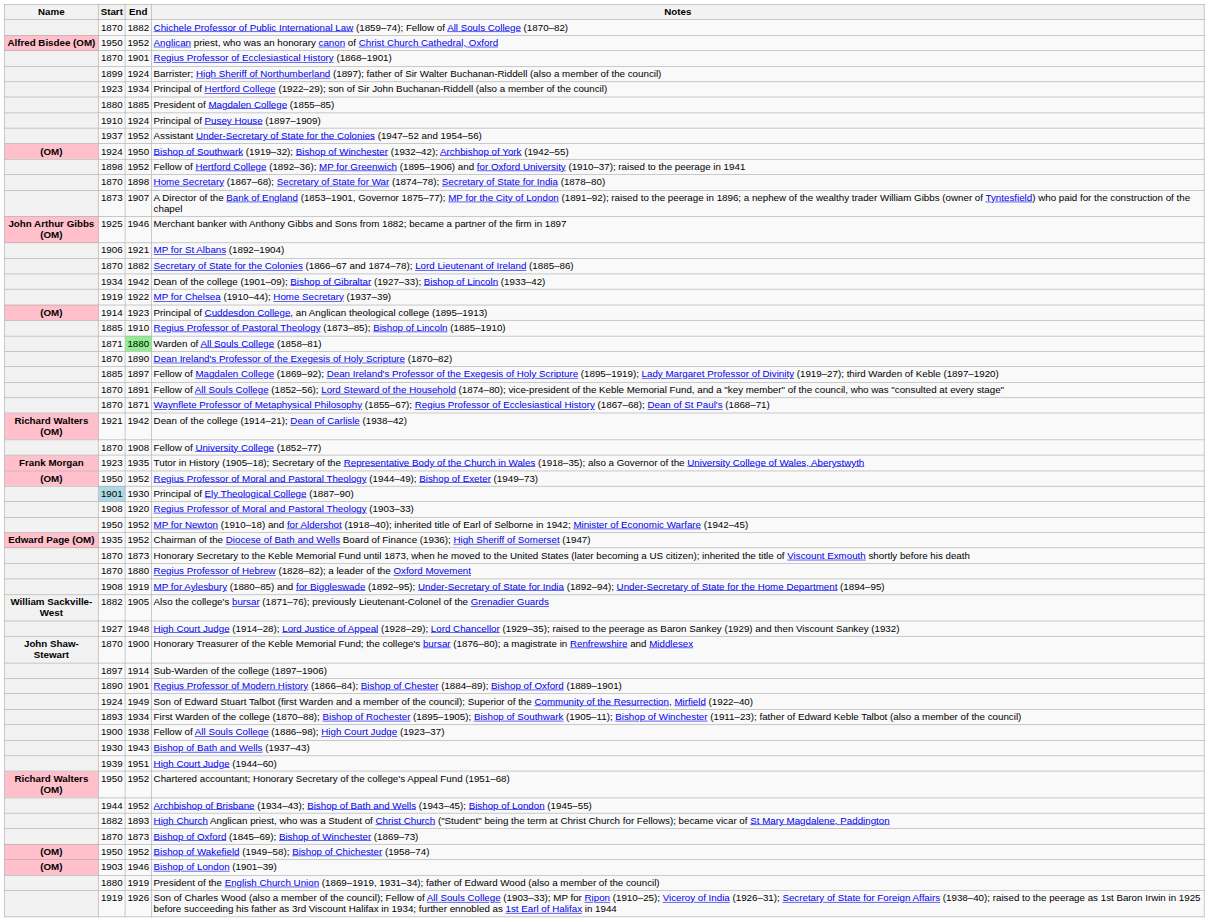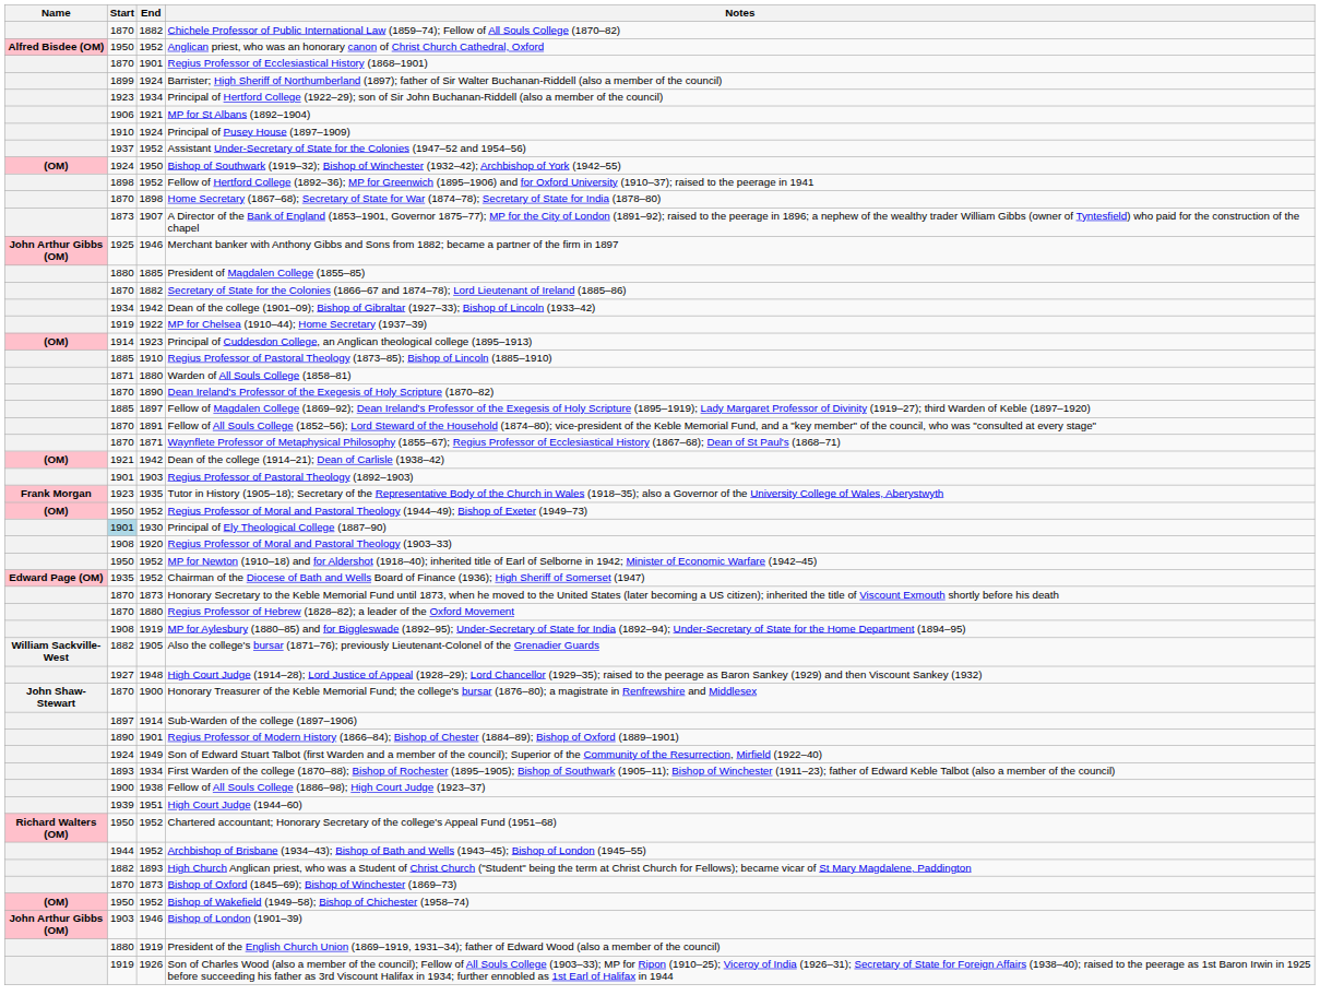 <table class="wikitable sortable">
 <tr>
 <th scope="col">Name</th>
 <th scope="col">Start</th>
 <th scope="col">End</th>
 <th scope="col" class="unsortable">Notes</th>
 </tr>
 <tr valign="top">
 <th scope="row"></th>
 <td align="center">1870</td>
 <td align="center">1882</td>
 <td><a href='#'>Chichele Professor of Public International Law</a> (1859–74); Fellow of <a href='#'>All Souls College</a> (1870–82)</td>
 </tr>
 <tr valign="top">
 <th style="background-color:pink" scope="row">Alfred Bisdee (OM)</th>
 <td align="center">1950</td>
 <td align="center">1952</td>
 <td><a href='#'>Anglican</a> priest, who was an honorary <a href='#'>canon</a> of <a href='#'>Christ Church Cathedral, Oxford</a></td>
 </tr>
 <tr valign="top">
 <th scope="row"></th>
 <td align="center">1870</td>
 <td align="center">1901</td>
 <td><a href='#'>Regius Professor of Ecclesiastical History</a> (1868–1901)</td>
 </tr>
 <tr valign="top">
 <th scope="row"></th>
 <td align="center">1899</td>
 <td align="center">1924</td>
 <td>Barrister; <a href='#'>High Sheriff of Northumberland</a> (1897); father of Sir Walter Buchanan-Riddell (also a member of the council)</td>
 </tr>
 <tr valign="top">
 <th scope="row"></th>
 <td align="center">1923</td>
 <td align="center">1934</td>
 <td>Principal of <a href='#'>Hertford College</a> (1922–29); son of Sir John Buchanan-Riddell (also a member of the council)</td>
 </tr>
 <tr valign="top">
 <th scope="row"></th>
-<td align="center">1880</td>
-<td align="center">1885</td>
-<td>President of <a href='#'>Magdalen College</a> (1855–85)</td>
+<td align="center">1906</td>
+<td align="center">1921</td>
+<td><a href='#'>MP for St Albans</a> (1892–1904)</td>
 </tr>
 <tr valign="top">
 <th scope="row"></th>
 <td align="center">1910</td>
 <td align="center">1924</td>
 <td>Principal of <a href='#'>Pusey House</a> (1897–1909)</td>
 </tr>
 <tr valign="top">
 <th scope="row"></th>
 <td align="center">1937</td>
 <td align="center">1952</td>
 <td>Assistant <a href='#'>Under-Secretary of State for the Colonies</a> (1947–52 and 1954–56)</td>
 </tr>
 <tr valign="top">
 <th style="background-color:pink" scope="row"> (OM)</th>
 <td align="center">1924</td>
 <td align="center">1950</td>
 <td><a href='#'>Bishop of Southwark</a> (1919–32); <a href='#'>Bishop of Winchester</a> (1932–42); <a href='#'>Archbishop of York</a> (1942–55)</td>
 </tr>
 <tr valign="top">
 <th scope="row"></th>
 <td align="center">1898</td>
 <td align="center">1952</td>
 <td>Fellow of <a href='#'>Hertford College</a> (1892–36); <a href='#'>MP for Greenwich</a> (1895–1906) and <a href='#'>for Oxford University</a> (1910–37); raised to the peerage in 1941</td>
 </tr>
 <tr valign="top">
 <th scope="row"></th>
 <td align="center">1870</td>
 <td align="center">1898</td>
 <td><a href='#'>Home Secretary</a> (1867–68); <a href='#'>Secretary of State for War</a> (1874–78); <a href='#'>Secretary of State for India</a> (1878–80)</td>
 </tr>
 <tr valign="top">
 <th scope="row"></th>
 <td align="center">1873</td>
 <td align="center">1907</td>
 <td>A Director of the <a href='#'>Bank of England</a> (1853–1901, Governor 1875–77); <a href='#'>MP for the City of London</a> (1891–92); raised to the peerage in 1896; a nephew of the wealthy trader William Gibbs (owner of <a href='#'>Tyntesfield</a>) who paid for the construction of the chapel</td>
 </tr>
 <tr valign="top">
 <th style="background-color:pink" scope="row">John Arthur Gibbs (OM)</th>
 <td align="center">1925</td>
 <td align="center">1946</td>
 <td>Merchant banker with Anthony Gibbs and Sons from 1882; became a partner of the firm in 1897</td>
 </tr>
 <tr valign="top">
 <th scope="row"></th>
-<td align="center">1906</td>
-<td align="center">1921</td>
-<td><a href='#'>MP for St Albans</a> (1892–1904)</td>
+<td align="center">1880</td>
+<td align="center">1885</td>
+<td>President of <a href='#'>Magdalen College</a> (1855–85)</td>
 </tr>
 <tr valign="top">
 <th scope="row"></th>
 <td align="center">1870</td>
 <td align="center">1882</td>
 <td><a href='#'>Secretary of State for the Colonies</a> (1866–67 and 1874–78); <a href='#'>Lord Lieutenant of Ireland</a> (1885–86)</td>
 </tr>
 <tr valign="top">
 <th scope="row"></th>
 <td align="center">1934</td>
 <td align="center">1942</td>
 <td>Dean of the college (1901–09); <a href='#'>Bishop of Gibraltar</a> (1927–33); <a href='#'>Bishop of Lincoln</a> (1933–42)</td>
 </tr>
 <tr valign="top">
 <th scope="row"></th>
 <td align="center">1919</td>
 <td align="center">1922</td>
 <td><a href='#'>MP for Chelsea</a> (1910–44); <a href='#'>Home Secretary</a> (1937–39)</td>
 </tr>
 <tr valign="top">
 <th style="background-color:pink" scope="row"> (OM)</th>
 <td align="center">1914</td>
 <td align="center">1923</td>
 <td>Principal of <a href='#'>Cuddesdon College</a>, an Anglican theological college (1895–1913)</td>
 </tr>
 <tr valign="top">
 <th scope="row"></th>
 <td align="center">1885</td>
 <td align="center">1910</td>
 <td><a href='#'>Regius Professor of Pastoral Theology</a> (1873–85); <a href='#'>Bishop of Lincoln</a> (1885–1910)</td>
 </tr>
 <tr valign="top">
 <th scope="row"></th>
 <td align="center">1871</td>
-<td align="center" style="background: lightgreen;">1880</td>
+<td align="center">1880</td>
 <td>Warden of <a href='#'>All Souls College</a> (1858–81)</td>
 </tr>
 <tr valign="top">
 <th scope="row"></th>
 <td align="center">1870</td>
 <td align="center">1890</td>
 <td><a href='#'>Dean Ireland's Professor of the Exegesis of Holy Scripture</a> (1870–82)</td>
 </tr>
 <tr valign="top">
 <th scope="row"></th>
 <td align="center">1885</td>
 <td align="center">1897</td>
 <td>Fellow of <a href='#'>Magdalen College</a> (1869–92); <a href='#'>Dean Ireland's Professor of the Exegesis of Holy Scripture</a> (1895–1919); <a href='#'>Lady Margaret Professor of Divinity</a> (1919–27); third Warden of Keble (1897–1920)</td>
 </tr>
 <tr valign="top">
 <th scope="row"></th>
 <td align="center">1870</td>
 <td align="center">1891</td>
 <td>Fellow of <a href='#'>All Souls College</a> (1852–56); <a href='#'>Lord Steward of the Household</a> (1874–80); vice-president of the Keble Memorial Fund, and a "key member" of the council, who was "consulted at every stage"</td>
 </tr>
 <tr valign="top">
 <th scope="row"></th>
 <td align="center">1870</td>
 <td align="center">1871</td>
 <td><a href='#'>Waynflete Professor of Metaphysical Philosophy</a> (1855–67); <a href='#'>Regius Professor of Ecclesiastical History</a> (1867–68); <a href='#'>Dean of St Paul's</a> (1868–71)</td>
 </tr>
 <tr valign="top">
-<th style="background-color:pink" scope="row">Richard Walters (OM)</th>
+<th style="background-color:pink" scope="row"> (OM)</th>
 <td align="center">1921</td>
 <td align="center">1942</td>
 <td>Dean of the college (1914–21); <a href='#'>Dean of Carlisle</a> (1938–42)</td>
 </tr>
 <tr valign="top">
 <th scope="row"></th>
-<td align="center">1870</td>
-<td align="center">1908</td>
-<td>Fellow of <a href='#'>University College</a> (1852–77)</td>
+<td align="center">1901</td>
+<td align="center">1903</td>
+<td><a href='#'>Regius Professor of Pastoral Theology</a> (1892–1903)</td>
 </tr>
 <tr valign="top">
 <th style="background-color:pink" scope="row"> Frank Morgan</th>
 <td align="center">1923</td>
 <td align="center">1935</td>
 <td>Tutor in History (1905–18); Secretary of the <a href='#'>Representative Body of the Church in Wales</a> (1918–35); also a Governor of the <a href='#'>University College of Wales, Aberystwyth</a></td>
 </tr>
 <tr valign="top">
 <th style="background-color:pink" scope="row"> (OM)</th>
 <td align="center">1950</td>
 <td align="center">1952</td>
 <td><a href='#'>Regius Professor of Moral and Pastoral Theology</a> (1944–49); <a href='#'>Bishop of Exeter</a> (1949–73)</td>
 </tr>
 <tr valign="top">
 <th scope="row"></th>
 <td align="center" style="background: lightblue;">1901</td>
 <td align="center">1930</td>
 <td>Principal of <a href='#'>Ely Theological College</a> (1887–90)</td>
 </tr>
 <tr valign="top">
 <th scope="row"></th>
 <td align="center">1908</td>
 <td align="center">1920</td>
 <td><a href='#'>Regius Professor of Moral and Pastoral Theology</a> (1903–33)</td>
 </tr>
 <tr valign="top">
 <th scope="row"></th>
 <td align="center">1950</td>
 <td align="center">1952</td>
 <td><a href='#'>MP for Newton</a> (1910–18) and <a href='#'>for Aldershot</a> (1918–40); inherited title of Earl of Selborne in 1942; <a href='#'>Minister of Economic Warfare</a> (1942–45)</td>
 </tr>
 <tr valign="top">
 <th style="background-color:pink" scope="row"> Edward Page (OM)</th>
 <td align="center">1935</td>
 <td align="center">1952</td>
 <td>Chairman of the <a href='#'>Diocese of Bath and Wells</a> Board of Finance (1936); <a href='#'>High Sheriff of Somerset</a> (1947)</td>
 </tr>
 <tr valign="top">
 <th scope="row"></th>
 <td align="center">1870</td>
 <td align="center">1873</td>
 <td>Honorary Secretary to the Keble Memorial Fund until 1873, when he moved to the United States (later becoming a US citizen); inherited the title of <a href='#'>Viscount Exmouth</a> shortly before his death</td>
 </tr>
 <tr valign="top">
 <th scope="row"></th>
 <td align="center">1870</td>
 <td align="center">1880</td>
 <td><a href='#'>Regius Professor of Hebrew</a> (1828–82); a leader of the <a href='#'>Oxford Movement</a></td>
 </tr>
 <tr valign="top">
 <th scope="row"></th>
 <td align="center">1908</td>
 <td align="center">1919</td>
 <td><a href='#'>MP for Aylesbury</a> (1880–85) and <a href='#'>for Biggleswade</a> (1892–95); <a href='#'>Under-Secretary of State for India</a> (1892–94); <a href='#'>Under-Secretary of State for the Home Department</a> (1894–95)</td>
 </tr>
 <tr valign="top">
 <th scope = "row"> William Sackville-West</th>
 <td align="center">1882</td>
 <td align="center">1905</td>
 <td>Also the college's <a href='#'>bursar</a> (1871–76); previously Lieutenant-Colonel of the <a href='#'>Grenadier Guards</a></td>
 </tr>
 <tr valign="top">
 <th scope="row"></th>
 <td align="center">1927</td>
 <td align="center">1948</td>
 <td><a href='#'>High Court Judge</a> (1914–28); <a href='#'>Lord Justice of Appeal</a> (1928–29); <a href='#'>Lord Chancellor</a> (1929–35); raised to the peerage as Baron Sankey (1929) and then Viscount Sankey (1932)</td>
 </tr>
 <tr valign="top">
 <th scope = "row">John Shaw-Stewart</th>
 <td align="center">1870</td>
 <td align="center">1900</td>
 <td>Honorary Treasurer of the Keble Memorial Fund; the college's <a href='#'>bursar</a> (1876–80); a magistrate in <a href='#'>Renfrewshire</a> and <a href='#'>Middlesex</a></td>
 </tr>
 <tr valign="top">
 <th scope="row"></th>
 <td align="center">1897</td>
 <td align="center">1914</td>
 <td>Sub-Warden of the college (1897–1906)</td>
 </tr>
 <tr valign="top">
 <th scope="row"></th>
 <td align="center">1890</td>
 <td align="center">1901</td>
 <td><a href='#'>Regius Professor of Modern History</a> (1866–84); <a href='#'>Bishop of Chester</a> (1884–89); <a href='#'>Bishop of Oxford</a> (1889–1901)</td>
 </tr>
 <tr valign="top">
 <th scope="row"></th>
 <td align="center">1924</td>
 <td align="center">1949</td>
 <td>Son of Edward Stuart Talbot (first Warden and a member of the council); Superior of the <a href='#'>Community of the Resurrection</a>, <a href='#'>Mirfield</a> (1922–40)</td>
 </tr>
 <tr valign="top">
 <th scope="row"></th>
 <td align="center">1893</td>
 <td align="center">1934</td>
 <td>First Warden of the college (1870–88); <a href='#'>Bishop of Rochester</a> (1895–1905); <a href='#'>Bishop of Southwark</a> (1905–11); <a href='#'>Bishop of Winchester</a> (1911–23); father of Edward Keble Talbot (also a member of the council)</td>
 </tr>
 <tr valign="top">
 <th scope="row"></th>
 <td align="center">1900</td>
 <td align="center">1938</td>
 <td>Fellow of <a href='#'>All Souls College</a> (1886–98); <a href='#'>High Court Judge</a> (1923–37)</td>
 </tr>
 <tr valign="top">
 <th scope="row"></th>
-<td align="center">1930</td>
-<td align="center">1943</td>
-<td><a href='#'>Bishop of Bath and Wells</a> (1937–43)</td>
-</tr>
-<tr valign="top">
-<th scope="row"></th>
 <td align="center">1939</td>
 <td align="center">1951</td>
 <td><a href='#'>High Court Judge</a> (1944–60)</td>
 </tr>
 <tr valign="top">
 <th style="background-color:pink" scope="row">Richard Walters (OM)</th>
 <td align="center">1950</td>
 <td align="center">1952</td>
 <td>Chartered accountant; Honorary Secretary of the college's Appeal Fund (1951–68)</td>
 </tr>
 <tr valign="top">
 <th scope="row"></th>
 <td align="center">1944</td>
 <td align="center">1952</td>
 <td><a href='#'>Archbishop of Brisbane</a> (1934–43); <a href='#'>Bishop of Bath and Wells</a> (1943–45); <a href='#'>Bishop of London</a> (1945–55)</td>
 </tr>
 <tr valign="top">
 <th scope="row"></th>
 <td align="center">1882</td>
 <td align="center">1893</td>
 <td><a href='#'>High Church</a> Anglican priest, who was a Student of <a href='#'>Christ Church</a> ("Student" being the term at Christ Church for Fellows); became vicar of <a href='#'>St Mary Magdalene, Paddington</a></td>
 </tr>
 <tr valign="top">
 <th scope="row"></th>
 <td align="center">1870</td>
 <td align="center">1873</td>
 <td><a href='#'>Bishop of Oxford</a> (1845–69); <a href='#'>Bishop of Winchester</a> (1869–73)</td>
 </tr>
 <tr valign="top">
 <th style="background-color:pink" scope="row"> (OM)</th>
 <td align="center">1950</td>
 <td align="center">1952</td>
 <td><a href='#'>Bishop of Wakefield</a> (1949–58); <a href='#'>Bishop of Chichester</a> (1958–74)</td>
 </tr>
 <tr valign="top">
-<th style="background-color:pink" scope="row"  ! scope="row"> (OM)</th>
+<th style="background-color:pink" scope="row">John Arthur Gibbs (OM)</th>
 <td align="center">1903</td>
 <td align="center">1946</td>
 <td><a href='#'>Bishop of London</a> (1901–39)</td>
 </tr>
 <tr valign="top">
 <th scope="row"></th>
 <td align="center">1880</td>
 <td align="center">1919</td>
 <td>President of the <a href='#'>English Church Union</a> (1869–1919, 1931–34); father of Edward Wood (also a member of the council)</td>
 </tr>
 <tr valign="top">
 <th scope="row"></th>
 <td align="center">1919</td>
 <td align="center">1926</td>
 <td>Son of Charles Wood (also a member of the council); Fellow of <a href='#'>All Souls College</a> (1903–33); MP for <a href='#'>Ripon</a> (1910–25); <a href='#'>Viceroy of India</a> (1926–31); <a href='#'>Secretary of State for Foreign Affairs</a> (1938–40); raised to the peerage as 1st Baron Irwin in 1925 before succeeding his father as 3rd Viscount Halifax in 1934; further ennobled as <a href='#'>1st Earl of Halifax</a> in 1944</td>
 </tr>
 </table>
